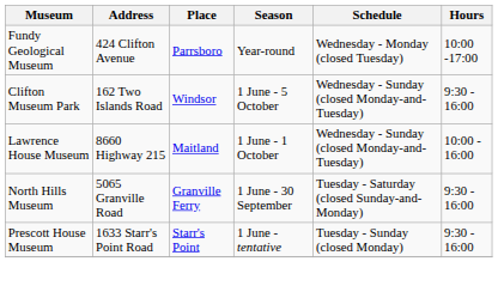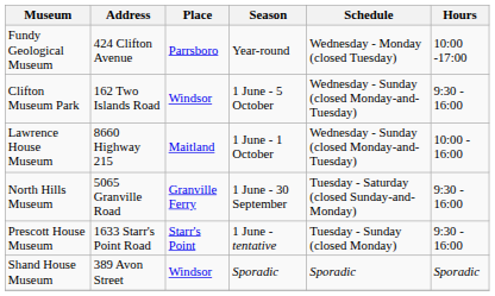 <table class="wikitable sortable">
 <tr>
 <th>Museum</th>
 <th>Address</th>
 <th>Place</th>
 <th>Season</th>
 <th>Schedule</th>
 <th>Hours</th>
 </tr>
 <tr>
 <td>Fundy Geological Museum</td>
 <td>424 Clifton Avenue</td>
 <td><a href='#'>Parrsboro</a></td>
 <td>Year-round</td>
 <td>Wednesday - Monday (closed Tuesday)</td>
 <td>10:00 -17:00</td>
 </tr>
 <tr>
 <td>Clifton Museum Park</td>
 <td>162 Two Islands Road</td>
 <td><a href='#'>Windsor</a></td>
 <td>1 June - 5 October</td>
 <td>Wednesday - Sunday (closed Monday-and-Tuesday)</td>
 <td>9:30 - 16:00</td>
 </tr>
 <tr>
 <td>Lawrence House Museum</td>
 <td>8660 Highway 215</td>
 <td><a href='#'>Maitland</a></td>
 <td>1 June - 1 October</td>
 <td>Wednesday - Sunday (closed Monday-and-Tuesday)</td>
 <td>10:00 - 16:00</td>
 </tr>
 <tr>
 <td>North Hills Museum</td>
 <td>5065 Granville Road</td>
 <td><a href='#'>Granville Ferry</a></td>
 <td>1 June - 30 September</td>
 <td>Tuesday - Saturday (closed Sunday-and-Monday)</td>
 <td>9:30 - 16:00</td>
 </tr>
 <tr>
 <td>Prescott House Museum</td>
 <td>1633 Starr's Point Road</td>
 <td><a href='#'>Starr's Point</a></td>
 <td>1 June - <em>tentative</em></td>
 <td>Tuesday - Sunday (closed Monday)</td>
 <td>9:30 - 16:00</td>
 </tr>
 <tr>
+<td>Shand House Museum</td>
+<td>389 Avon Street</td>
+<td><a href='#'>Windsor</a></td>
+<td><em>Sporadic</em></td>
+<td><em>Sporadic</em></td>
+<td><em>Sporadic</em></td>
+</tr>
+<tr>
 </tr>
 </table>
